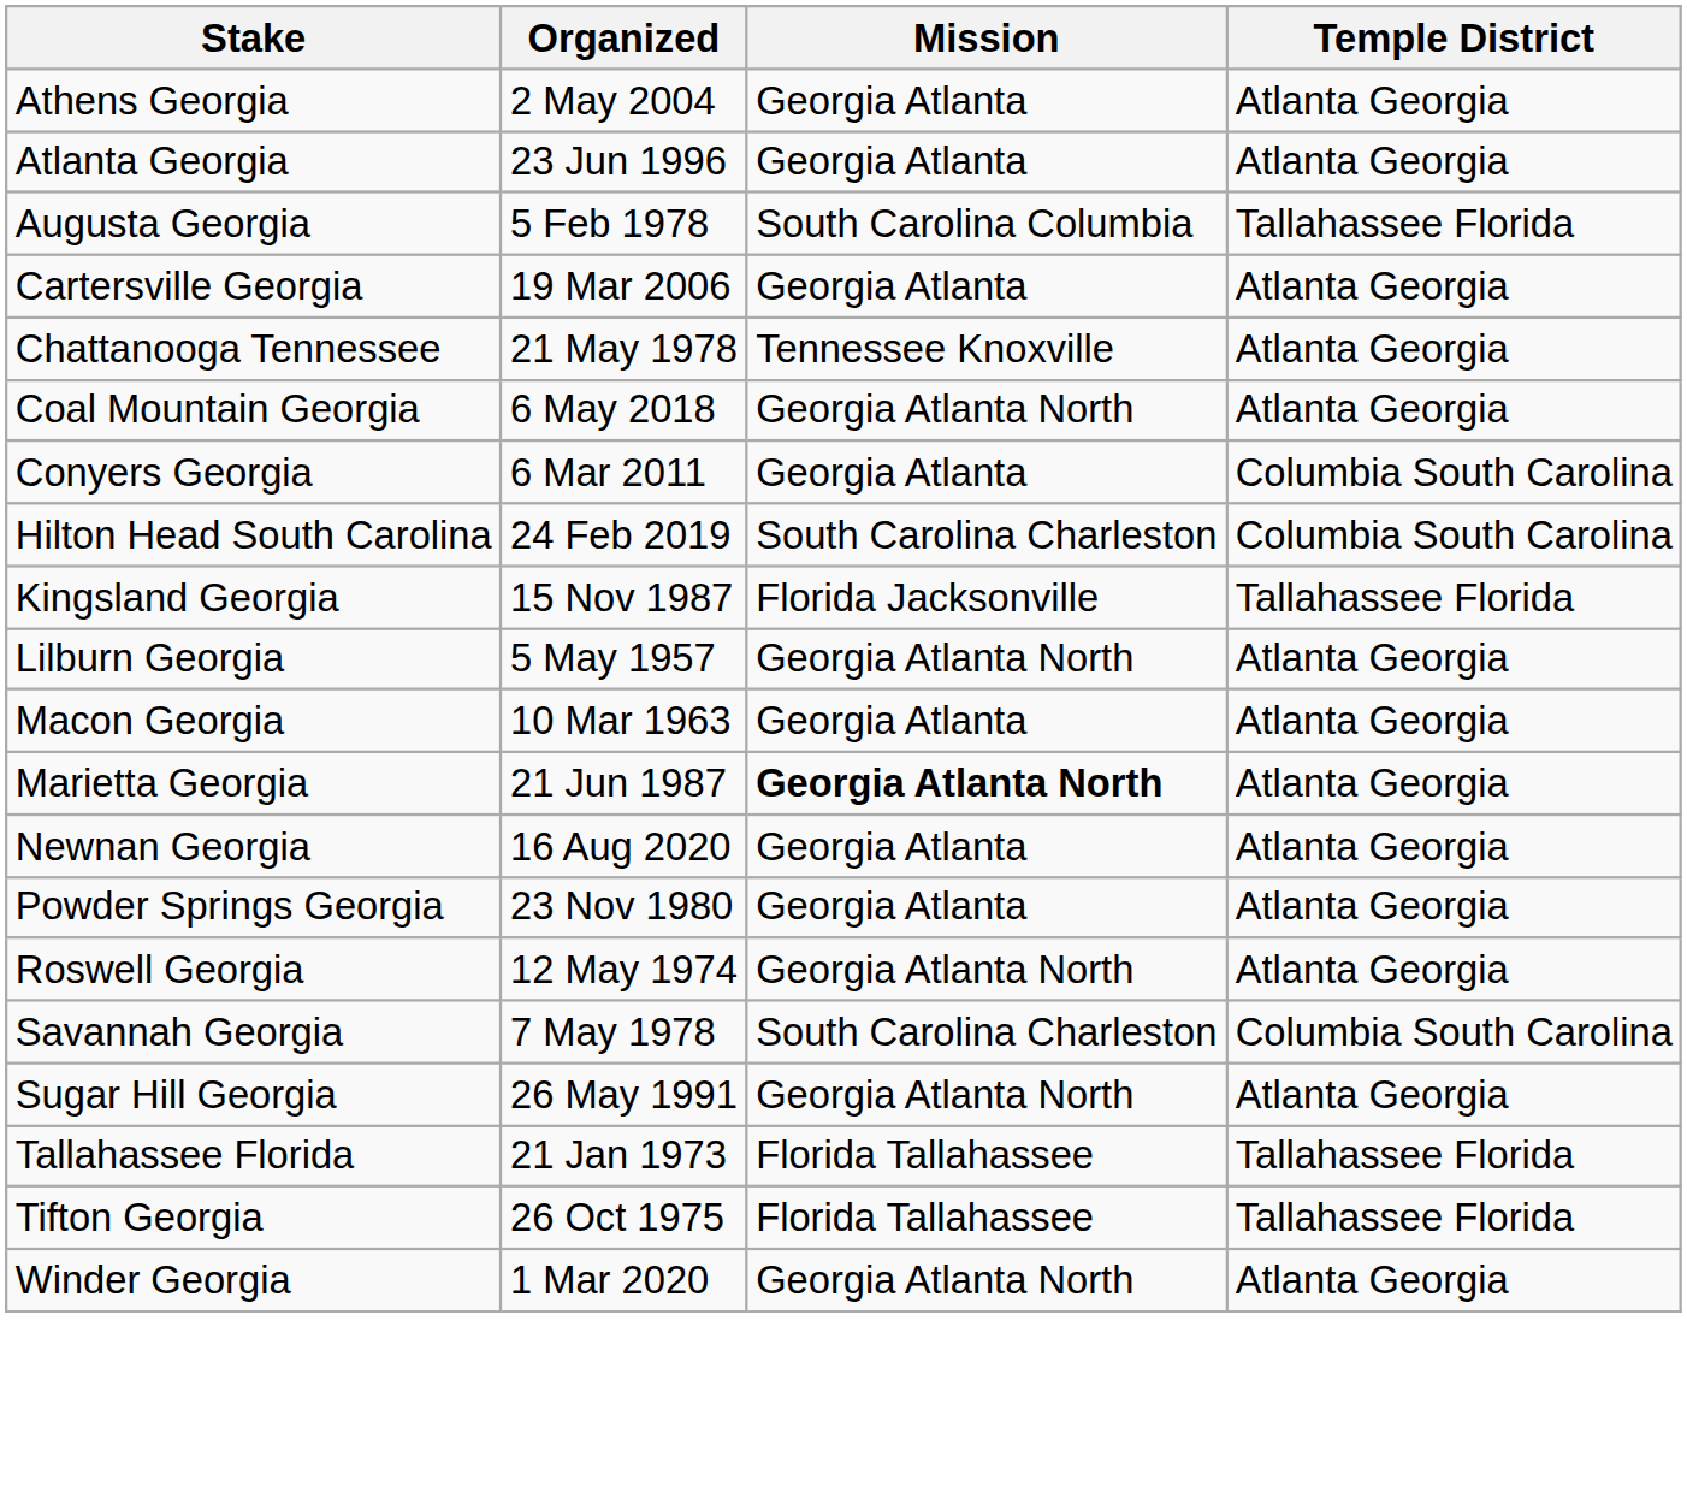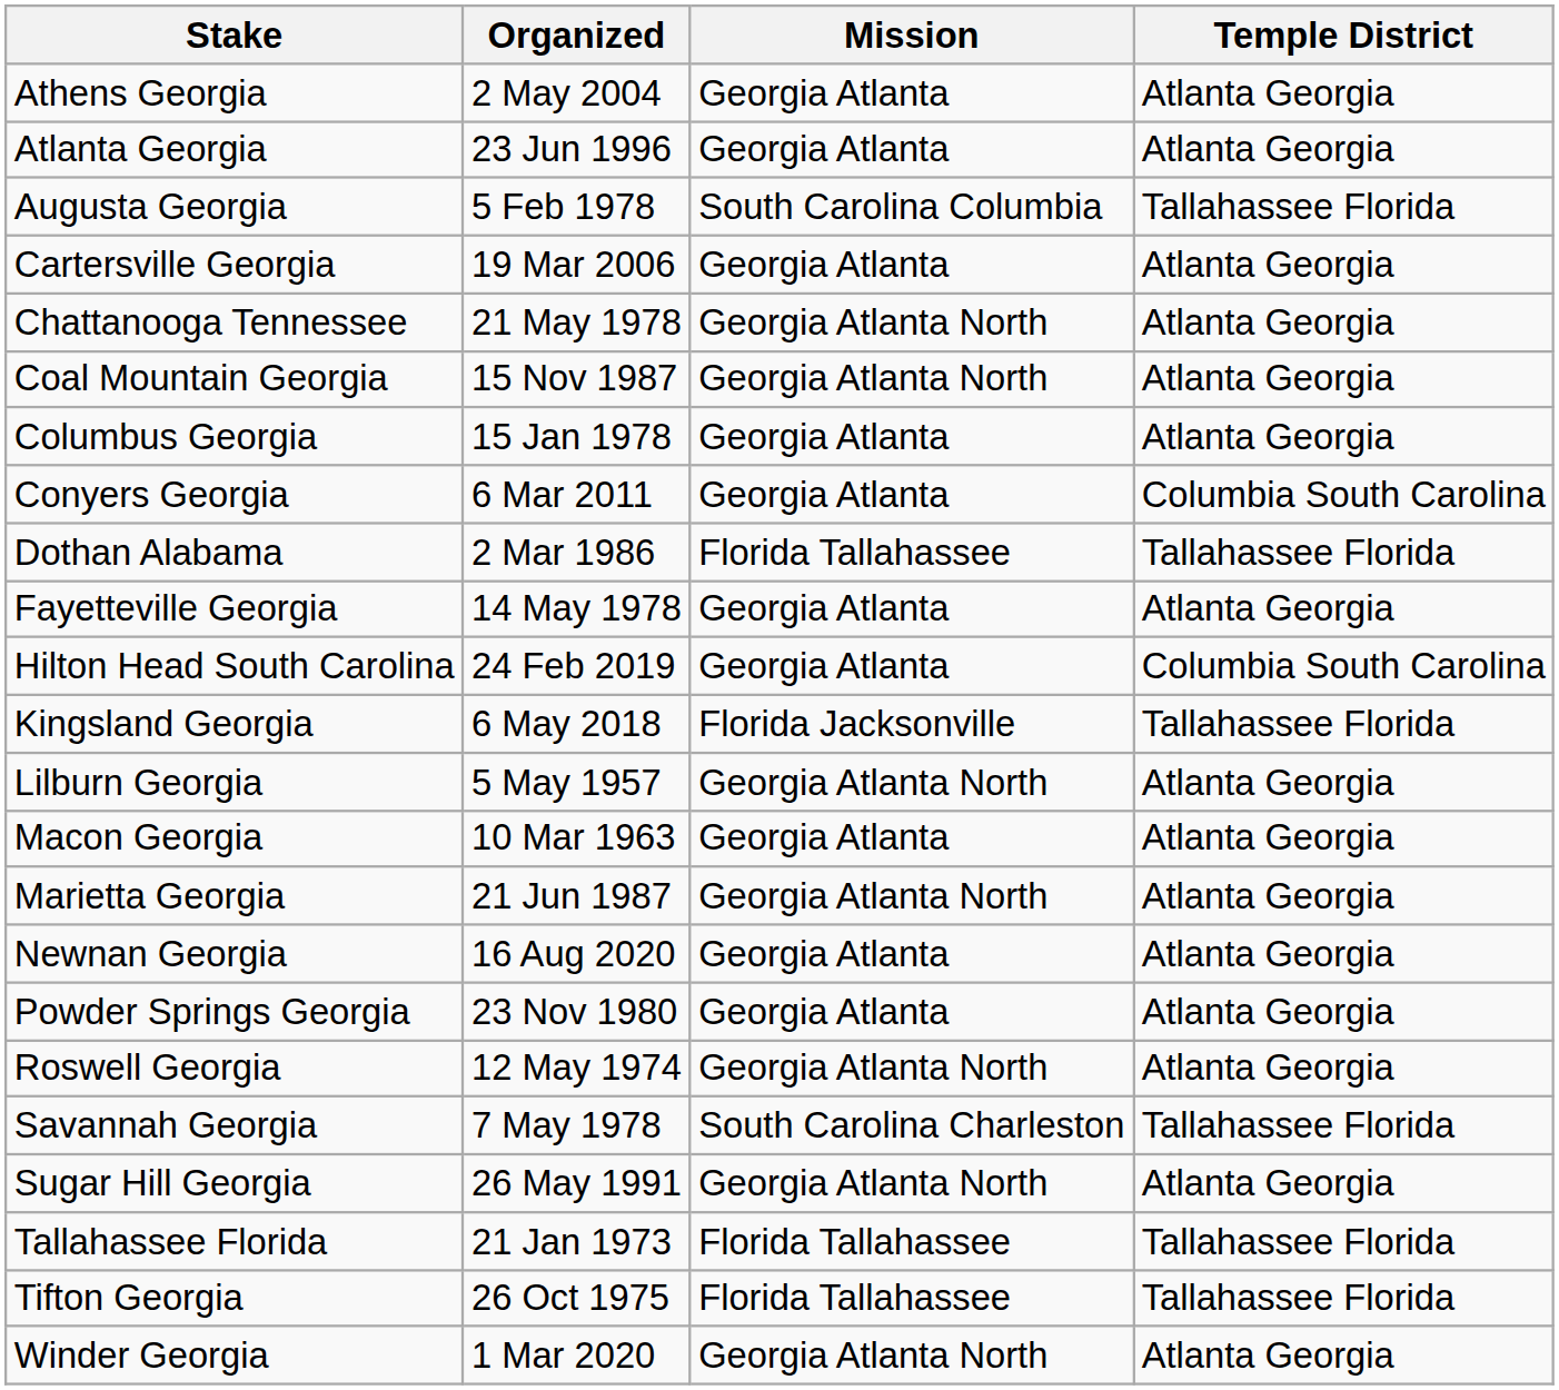 <table class="wikitable sortable" style="font-size:90%">
 <tr>
 <th>Stake</th>
 <th>Organized</th>
 <th>Mission</th>
 <th>Temple District</th>
 </tr>
 <tr>
 <td>Athens Georgia</td>
 <td>2 May 2004</td>
 <td>Georgia Atlanta</td>
 <td>Atlanta Georgia</td>
 </tr>
 <tr>
 <td>Atlanta Georgia</td>
 <td>23 Jun 1996</td>
 <td>Georgia Atlanta</td>
 <td>Atlanta Georgia</td>
 </tr>
 <tr>
 <td>Augusta Georgia</td>
 <td>5 Feb 1978</td>
 <td>South Carolina Columbia</td>
 <td>Tallahassee Florida</td>
 </tr>
 <tr>
 <td>Cartersville Georgia</td>
 <td>19 Mar 2006</td>
 <td>Georgia Atlanta</td>
 <td>Atlanta Georgia</td>
 </tr>
 <tr>
 <td>Chattanooga Tennessee</td>
 <td>21 May 1978</td>
-<td>Tennessee Knoxville</td>
+<td>Georgia Atlanta North</td>
 <td>Atlanta Georgia</td>
 </tr>
 <tr>
 <td>Coal Mountain Georgia</td>
-<td>6 May 2018</td>
+<td>15 Nov 1987</td>
 <td>Georgia Atlanta North</td>
+<td>Atlanta Georgia</td>
+</tr>
+<tr>
+<td>Columbus Georgia</td>
+<td>15 Jan 1978</td>
+<td>Georgia Atlanta</td>
 <td>Atlanta Georgia</td>
 </tr>
 <tr>
 <td>Conyers Georgia</td>
 <td>6 Mar 2011</td>
 <td>Georgia Atlanta</td>
 <td>Columbia South Carolina</td>
 </tr>
 <tr>
+<td>Dothan Alabama</td>
+<td>2 Mar 1986</td>
+<td>Florida Tallahassee</td>
+<td>Tallahassee Florida</td>
+</tr>
+<tr>
+<td>Fayetteville Georgia</td>
+<td>14 May 1978</td>
+<td>Georgia Atlanta</td>
+<td>Atlanta Georgia</td>
+</tr>
+<tr>
 <td>Hilton Head South Carolina</td>
 <td>24 Feb 2019</td>
-<td>South Carolina Charleston</td>
+<td>Georgia Atlanta</td>
 <td>Columbia South Carolina</td>
 </tr>
 <tr>
 <td>Kingsland Georgia</td>
-<td>15 Nov 1987</td>
+<td>6 May 2018</td>
 <td>Florida Jacksonville</td>
 <td>Tallahassee Florida</td>
 </tr>
 <tr>
 <td>Lilburn Georgia</td>
 <td>5 May 1957</td>
 <td>Georgia Atlanta North</td>
 <td>Atlanta Georgia</td>
 </tr>
 <tr>
 <td>Macon Georgia</td>
 <td>10 Mar 1963</td>
 <td>Georgia Atlanta</td>
 <td>Atlanta Georgia</td>
 </tr>
 <tr>
 <td>Marietta Georgia</td>
 <td>21 Jun 1987</td>
-<td><strong>Georgia Atlanta North</strong></td>
+<td>Georgia Atlanta North</td>
 <td>Atlanta Georgia</td>
 </tr>
 <tr>
 <td>Newnan Georgia</td>
 <td>16 Aug 2020</td>
 <td>Georgia Atlanta</td>
 <td>Atlanta Georgia</td>
 </tr>
 <tr>
 <td>Powder Springs Georgia</td>
 <td>23 Nov 1980</td>
 <td>Georgia Atlanta</td>
 <td>Atlanta Georgia</td>
 </tr>
 <tr>
 <td>Roswell Georgia</td>
 <td>12 May 1974</td>
 <td>Georgia Atlanta North</td>
 <td>Atlanta Georgia</td>
 </tr>
 <tr>
 <td>Savannah Georgia</td>
 <td>7 May 1978</td>
 <td>South Carolina Charleston</td>
-<td>Columbia South Carolina</td>
+<td>Tallahassee Florida</td>
 </tr>
 <tr>
 <td>Sugar Hill Georgia</td>
 <td>26 May 1991</td>
 <td>Georgia Atlanta North</td>
 <td>Atlanta Georgia</td>
 </tr>
 <tr>
 <td>Tallahassee Florida</td>
 <td>21 Jan 1973</td>
 <td>Florida Tallahassee</td>
 <td>Tallahassee Florida</td>
 </tr>
 <tr>
 <td>Tifton Georgia</td>
 <td>26 Oct 1975</td>
 <td>Florida Tallahassee</td>
 <td>Tallahassee Florida</td>
 </tr>
 <tr>
 <td>Winder Georgia</td>
 <td>1 Mar 2020</td>
 <td>Georgia Atlanta North</td>
 <td>Atlanta Georgia</td>
 </tr>
 </table>
